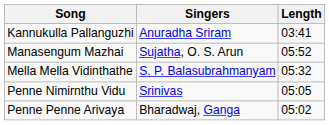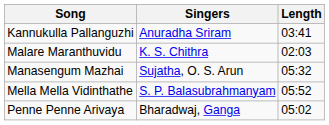 <table class="wikitable">
 <tr>
 <th>Song</th>
 <th>Singers</th>
 <th>Length</th>
 </tr>
 <tr>
 <td>Kannukulla Pallanguzhi</td>
 <td><a href='#'>Anuradha Sriram</a></td>
 <td>03:41</td>
 </tr>
 <tr>
+<td>Malare Maranthuvidu</td>
+<td><a href='#'>K. S. Chithra</a></td>
+<td>02:03</td>
+</tr>
+<tr>
 <td>Manasengum Mazhai</td>
 <td><a href='#'>Sujatha</a>, O. S. Arun</td>
-<td>05:52</td>
+<td>05:32</td>
 </tr>
 <tr>
 <td>Mella Mella Vidinthathe</td>
 <td><a href='#'>S. P. Balasubrahmanyam</a></td>
-<td>05:32</td>
-</tr>
-<tr>
-<td>Penne Nimirnthu Vidu</td>
-<td><a href='#'>Srinivas</a></td>
-<td>05:05</td>
+<td>05:52</td>
 </tr>
 <tr>
 <td>Penne Penne Arivaya</td>
 <td>Bharadwaj, <a href='#'>Ganga</a></td>
 <td>05:02</td>
 </tr>
 </table>
